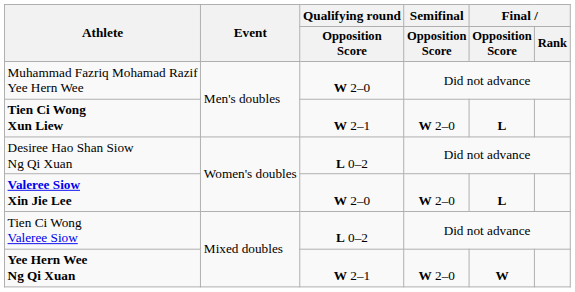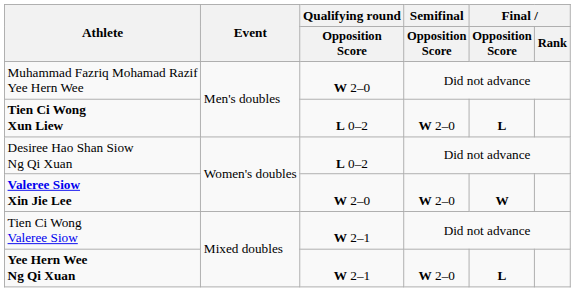 <table class=wikitable style=font-size:90%;text-align:center>
 <tr>
 <th rowspan=2>Athlete</th>
 <th rowspan=2>Event</th>
 <th>Qualifying round</th>
 <th>Semifinal</th>
 <th colspan=2>Final / </th>
 </tr>
 <tr style=font-size:95%>
 <th>Opposition<br>Score</th>
 <th>Opposition<br>Score</th>
 <th>Opposition<br>Score</th>
 <th>Rank</th>
 </tr>
 <tr>
 <td align=left>Muhammad Fazriq Mohamad Razif<br>Yee Hern Wee</td>
 <td align=left rowspan=2>Men's doubles</td>
 <td><br><strong>W</strong> 2–0</td>
 <td colspan="3">Did not advance</td>
 </tr>
 <tr>
 <td align=left><strong>Tien Ci Wong<br>Xun Liew</strong></td>
-<td><br><strong>W</strong> 2–1</td>
+<td><br><strong>L</strong> 0–2</td>
 <td><br><strong>W</strong> 2–0</td>
 <td><br><strong>L</strong></td>
 <td></td>
 </tr>
 <tr>
 <td align=left>Desiree Hao Shan Siow<br>Ng Qi Xuan</td>
 <td align=left rowspan=2>Women's doubles</td>
 <td><br><strong>L</strong> 0–2</td>
 <td colspan="3">Did not advance</td>
 </tr>
 <tr>
 <td align=left><strong><a href='#'>Valeree Siow</a><br>Xin Jie Lee</strong></td>
 <td><br><strong>W</strong> 2–0</td>
 <td><br><strong>W</strong> 2–0</td>
-<td><br><strong>L</strong></td>
+<td><br><strong>W</strong></td>
 <td></td>
 </tr>
 <tr>
 <td align=left>Tien Ci Wong<br><a href='#'>Valeree Siow</a></td>
 <td align=left rowspan=2>Mixed doubles</td>
-<td><br><strong>L</strong> 0–2</td>
+<td><br><strong>W</strong> 2–1</td>
 <td colspan="3">Did not advance</td>
 </tr>
 <tr>
 <td align=left><strong>Yee Hern Wee<br>Ng Qi Xuan</strong></td>
 <td><br><strong>W</strong> 2–1</td>
 <td><br><strong>W</strong> 2–0</td>
-<td><br><strong>W</strong></td>
+<td><br><strong>L</strong></td>
 <td></td>
 </tr>
 </table>
